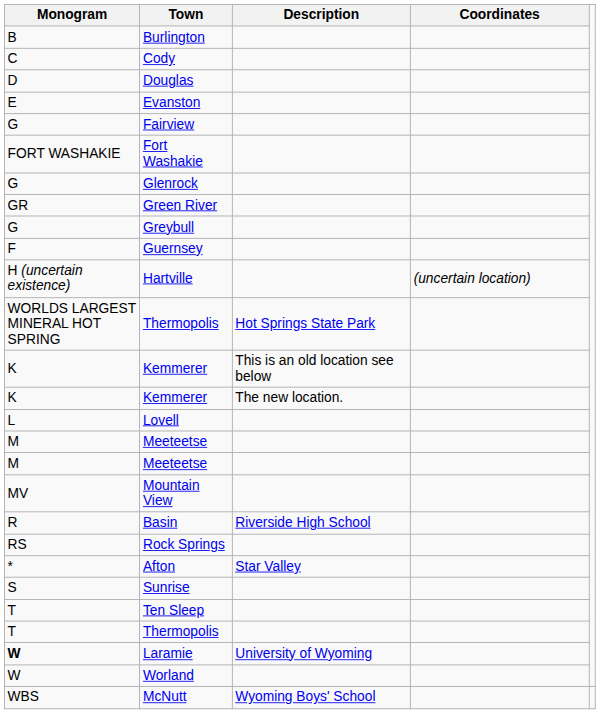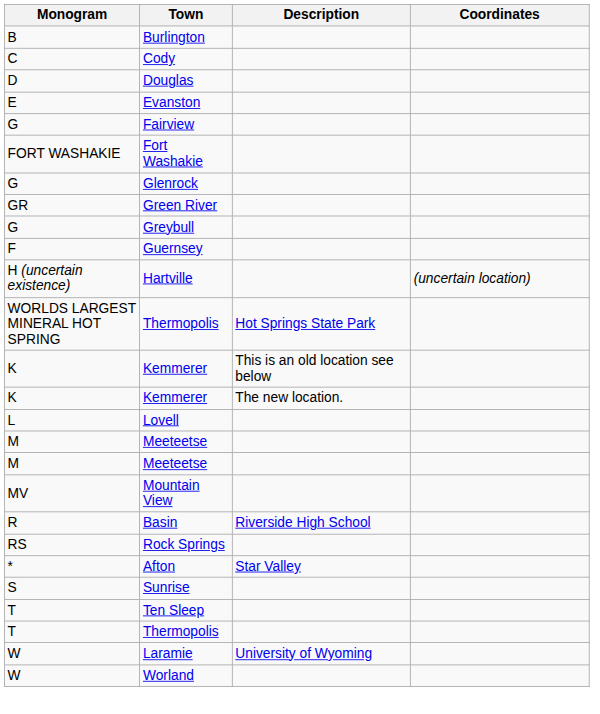 <table class="wikitable sortable" style="border:1px solid #aaa; border-collapse:collapse">
 <tr>
 <th scope="col" width="150">Monogram</th>
 <th scope="col" width="100">Town</th>
 <th scope="col" width="200">Description</th>
 <th scope="col" width="200">Coordinates</th>
 </tr>
 <tr>
 <td>B</td>
 <td><a href='#'>Burlington</a></td>
 <td></td>
 <td></td>
 </tr>
 <tr>
 <td>C</td>
 <td><a href='#'>Cody</a></td>
 <td></td>
 <td></td>
 </tr>
 <tr>
 <td>D</td>
 <td><a href='#'>Douglas</a></td>
 <td></td>
 <td></td>
 </tr>
 <tr>
 <td>E</td>
 <td><a href='#'>Evanston</a></td>
 <td></td>
 <td></td>
 </tr>
 <tr>
 <td>G</td>
 <td><a href='#'>Fairview</a></td>
 <td></td>
 <td></td>
 </tr>
 <tr>
 <td>FORT WASHAKIE</td>
 <td><a href='#'>Fort Washakie</a></td>
 <td></td>
 <td></td>
 </tr>
 <tr>
 <td>G</td>
 <td><a href='#'>Glenrock</a></td>
 <td></td>
 <td></td>
 </tr>
 <tr>
 <td>GR</td>
 <td><a href='#'>Green River</a></td>
 <td></td>
 <td></td>
 </tr>
 <tr>
 <td>G</td>
 <td><a href='#'>Greybull</a></td>
 <td></td>
 <td></td>
 </tr>
 <tr>
 <td>F</td>
 <td><a href='#'>Guernsey</a></td>
 <td></td>
 <td></td>
 </tr>
 <tr>
 <td>H <em>(uncertain existence)</em></td>
 <td><a href='#'>Hartville</a></td>
 <td></td>
 <td>  <em>(uncertain location)</em></td>
 </tr>
 <tr>
 <td>WORLDS LARGEST MINERAL HOT SPRING</td>
 <td><a href='#'>Thermopolis</a></td>
 <td><a href='#'>Hot Springs State Park</a></td>
 <td></td>
 </tr>
 <tr>
 <td>K</td>
 <td><a href='#'>Kemmerer</a></td>
 <td>This is an old location see below</td>
 <td></td>
 </tr>
 <tr>
 <td>K</td>
 <td><a href='#'>Kemmerer</a></td>
 <td>The new location.</td>
 <td></td>
 </tr>
 <tr>
 <td>L</td>
 <td><a href='#'>Lovell</a></td>
 <td></td>
 <td></td>
 </tr>
 <tr>
 <td>M</td>
 <td><a href='#'>Meeteetse</a></td>
 <td></td>
 <td></td>
 </tr>
 <tr>
 <td>M</td>
 <td><a href='#'>Meeteetse</a></td>
 <td></td>
 <td></td>
 </tr>
 <tr>
 <td>MV</td>
 <td><a href='#'>Mountain View</a></td>
 <td></td>
 <td></td>
 </tr>
 <tr>
 <td>R</td>
 <td><a href='#'>Basin</a></td>
 <td><a href='#'>Riverside High School</a></td>
 <td></td>
 </tr>
 <tr>
 <td>RS</td>
 <td><a href='#'>Rock Springs</a></td>
 <td></td>
 <td></td>
 </tr>
 <tr>
 <td>*</td>
 <td><a href='#'>Afton</a></td>
 <td><a href='#'>Star Valley</a></td>
 <td></td>
 </tr>
 <tr>
 <td>S</td>
 <td><a href='#'>Sunrise</a></td>
 <td></td>
 <td></td>
 </tr>
 <tr>
 <td>T</td>
 <td><a href='#'>Ten Sleep</a></td>
 <td></td>
 <td></td>
 </tr>
 <tr>
 <td>T</td>
 <td><a href='#'>Thermopolis</a></td>
 <td></td>
 <td></td>
 </tr>
 <tr>
-<td><strong>W</strong></td>
+<td>W</td>
 <td><a href='#'>Laramie</a></td>
 <td><a href='#'>University of Wyoming</a></td>
 <td></td>
 </tr>
 <tr>
 <td>W</td>
 <td><a href='#'>Worland</a></td>
 <td></td>
 <td></td>
 </tr>
-<tr>
-<td>WBS</td>
-<td><a href='#'>McNutt</a></td>
-<td><a href='#'>Wyoming Boys' School</a></td>
-<td></td>
-<td></td>
-</tr>
 </table>
